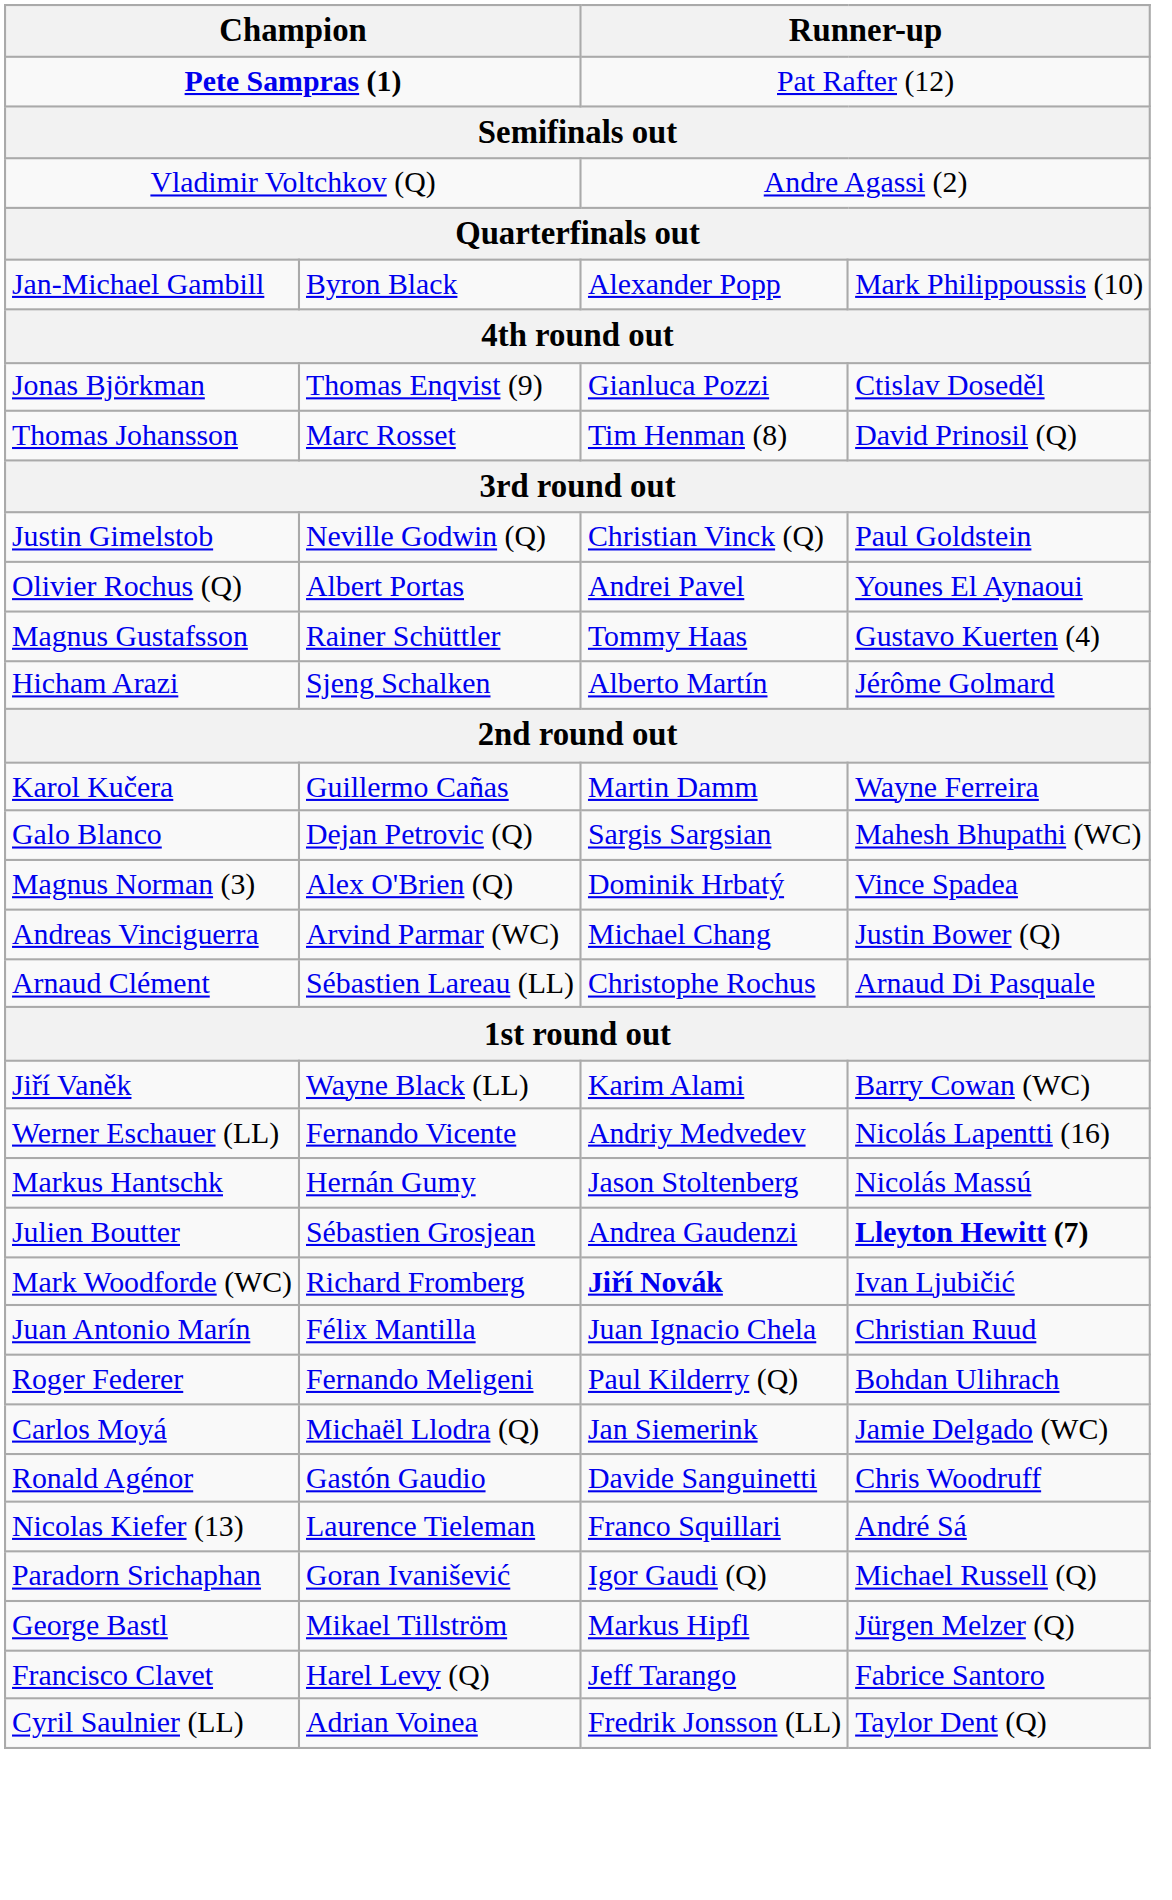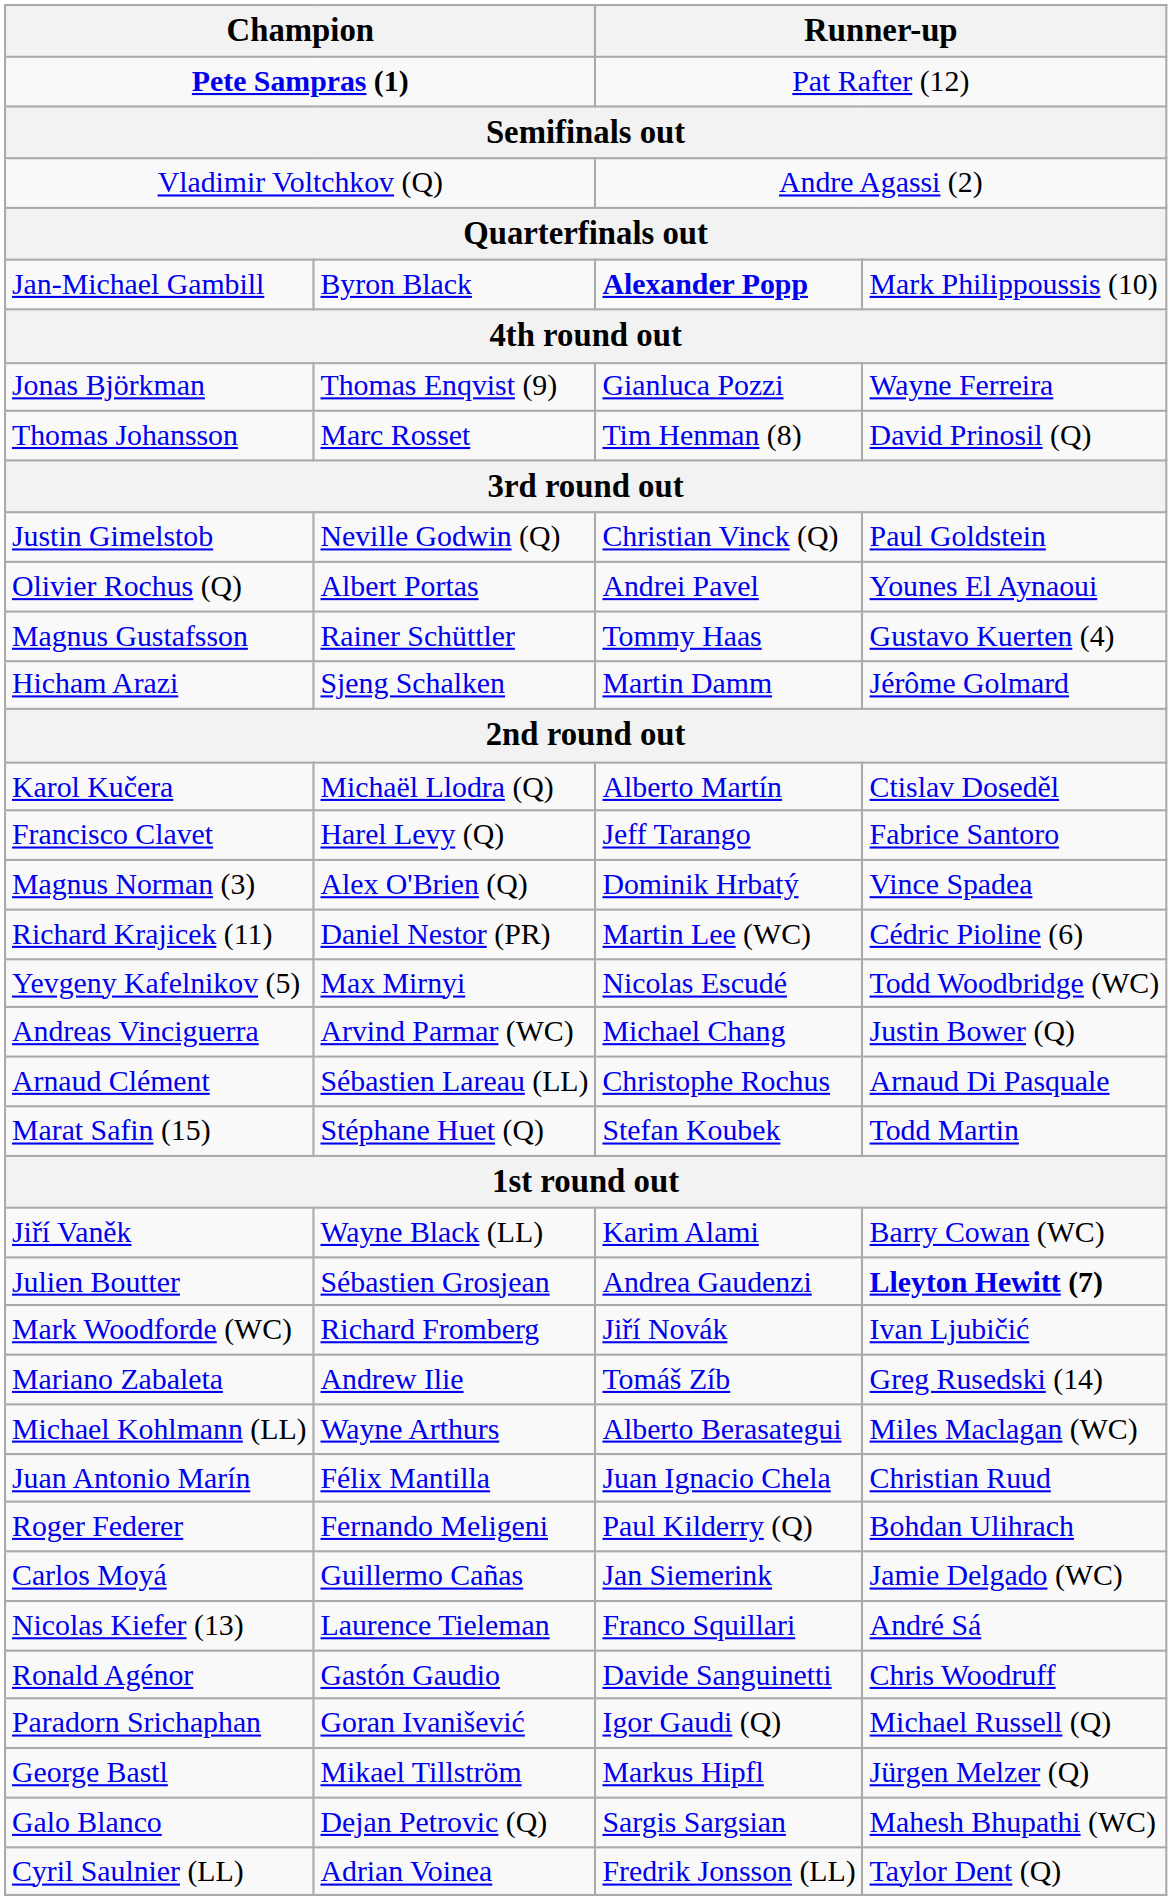 <table class="wikitable collapsible collapsed" style=font-size:90%>
 <tr style=font-size:110%>
 <th colspan=2><strong>Champion</strong></th>
 <th colspan=2>Runner-up</th>
 </tr>
 <tr align=center>
 <td colspan="2"> <strong><a href='#'>Pete Sampras</a> (1)</strong></td>
 <td colspan="2"> <a href='#'>Pat Rafter</a> (12)</td>
 </tr>
 <tr style=font-size:110%>
 <th colspan=4>Semifinals out</th>
 </tr>
 <tr align=center>
 <td colspan="2"> <a href='#'>Vladimir Voltchkov</a> (Q)</td>
 <td colspan="2"> <a href='#'>Andre Agassi</a> (2)</td>
 </tr>
 <tr style=font-size:110%>
 <th colspan=4>Quarterfinals out</th>
 </tr>
 <tr>
 <td> <a href='#'>Jan-Michael Gambill</a></td>
 <td> <a href='#'>Byron Black</a></td>
-<td> <a href='#'>Alexander Popp</a></td>
+<td><strong> <a href='#'>Alexander Popp</a></strong></td>
 <td> <a href='#'>Mark Philippoussis</a> (10)</td>
 </tr>
 <tr style=font-size:110%>
 <th colspan=4>4th round out</th>
 </tr>
 <tr>
 <td> <a href='#'>Jonas Björkman</a></td>
 <td> <a href='#'>Thomas Enqvist</a> (9)</td>
 <td> <a href='#'>Gianluca Pozzi</a></td>
-<td> <a href='#'>Ctislav Doseděl</a></td>
+<td> <a href='#'>Wayne Ferreira</a></td>
 </tr>
 <tr>
 <td> <a href='#'>Thomas Johansson</a></td>
 <td> <a href='#'>Marc Rosset</a></td>
 <td> <a href='#'>Tim Henman</a> (8)</td>
 <td> <a href='#'>David Prinosil</a> (Q)</td>
 </tr>
 <tr style=font-size:110%>
 <th colspan=4>3rd round out</th>
 </tr>
 <tr>
 <td> <a href='#'>Justin Gimelstob</a></td>
 <td> <a href='#'>Neville Godwin</a> (Q)</td>
 <td> <a href='#'>Christian Vinck</a> (Q)</td>
 <td> <a href='#'>Paul Goldstein</a></td>
 </tr>
 <tr>
 <td> <a href='#'>Olivier Rochus</a> (Q)</td>
 <td> <a href='#'>Albert Portas</a></td>
 <td> <a href='#'>Andrei Pavel</a></td>
 <td> <a href='#'>Younes El Aynaoui</a></td>
 </tr>
 <tr>
 <td> <a href='#'>Magnus Gustafsson</a></td>
 <td> <a href='#'>Rainer Schüttler</a></td>
 <td> <a href='#'>Tommy Haas</a></td>
 <td> <a href='#'>Gustavo Kuerten</a> (4)</td>
 </tr>
 <tr>
 <td> <a href='#'>Hicham Arazi</a></td>
 <td> <a href='#'>Sjeng Schalken</a></td>
-<td> <a href='#'>Alberto Martín</a></td>
+<td> <a href='#'>Martin Damm</a></td>
 <td> <a href='#'>Jérôme Golmard</a></td>
 </tr>
 <tr style=font-size:110%>
 <th colspan=4>2nd round out</th>
 </tr>
 <tr>
 <td> <a href='#'>Karol Kučera</a></td>
-<td> <a href='#'>Guillermo Cañas</a></td>
-<td> <a href='#'>Martin Damm</a></td>
-<td> <a href='#'>Wayne Ferreira</a></td>
+<td> <a href='#'>Michaël Llodra</a> (Q)</td>
+<td> <a href='#'>Alberto Martín</a></td>
+<td> <a href='#'>Ctislav Doseděl</a></td>
 </tr>
 <tr>
-<td> <a href='#'>Galo Blanco</a></td>
-<td> <a href='#'>Dejan Petrovic</a> (Q)</td>
-<td> <a href='#'>Sargis Sargsian</a></td>
-<td> <a href='#'>Mahesh Bhupathi</a> (WC)</td>
+<td> <a href='#'>Francisco Clavet</a></td>
+<td> <a href='#'>Harel Levy</a> (Q)</td>
+<td> <a href='#'>Jeff Tarango</a></td>
+<td> <a href='#'>Fabrice Santoro</a></td>
 </tr>
 <tr>
 <td> <a href='#'>Magnus Norman</a> (3)</td>
 <td> <a href='#'>Alex O'Brien</a> (Q)</td>
 <td> <a href='#'>Dominik Hrbatý</a></td>
 <td> <a href='#'>Vince Spadea</a></td>
+</tr>
+<tr>
+<td> <a href='#'>Richard Krajicek</a> (11)</td>
+<td> <a href='#'>Daniel Nestor</a> (PR)</td>
+<td> <a href='#'>Martin Lee</a> (WC)</td>
+<td> <a href='#'>Cédric Pioline</a> (6)</td>
+</tr>
+<tr>
+<td> <a href='#'>Yevgeny Kafelnikov</a> (5)</td>
+<td> <a href='#'>Max Mirnyi</a></td>
+<td> <a href='#'>Nicolas Escudé</a></td>
+<td> <a href='#'>Todd Woodbridge</a> (WC)</td>
 </tr>
 <tr>
 <td> <a href='#'>Andreas Vinciguerra</a></td>
 <td> <a href='#'>Arvind Parmar</a> (WC)</td>
 <td> <a href='#'>Michael Chang</a></td>
 <td> <a href='#'>Justin Bower</a> (Q)</td>
 </tr>
 <tr>
 <td> <a href='#'>Arnaud Clément</a></td>
 <td> <a href='#'>Sébastien Lareau</a> (LL)</td>
 <td> <a href='#'>Christophe Rochus</a></td>
 <td> <a href='#'>Arnaud Di Pasquale</a></td>
 </tr>
+<tr>
+<td> <a href='#'>Marat Safin</a> (15)</td>
+<td> <a href='#'>Stéphane Huet</a> (Q)</td>
+<td> <a href='#'>Stefan Koubek</a></td>
+<td> <a href='#'>Todd Martin</a></td>
+</tr>
 <tr style=font-size:110%>
 <th colspan=4>1st round out</th>
 </tr>
 <tr>
 <td> <a href='#'>Jiří Vaněk</a></td>
 <td> <a href='#'>Wayne Black</a> (LL)</td>
 <td> <a href='#'>Karim Alami</a></td>
 <td> <a href='#'>Barry Cowan</a> (WC)</td>
 </tr>
 <tr>
-<td> <a href='#'>Werner Eschauer</a> (LL)</td>
-<td> <a href='#'>Fernando Vicente</a></td>
-<td> <a href='#'>Andriy Medvedev</a></td>
-<td> <a href='#'>Nicolás Lapentti</a> (16)</td>
-</tr>
-<tr>
-<td> <a href='#'>Markus Hantschk</a></td>
-<td> <a href='#'>Hernán Gumy</a></td>
-<td> <a href='#'>Jason Stoltenberg</a></td>
-<td> <a href='#'>Nicolás Massú</a></td>
-</tr>
-<tr>
 <td> <a href='#'>Julien Boutter</a></td>
 <td> <a href='#'>Sébastien Grosjean</a></td>
 <td> <a href='#'>Andrea Gaudenzi</a></td>
 <td><strong> <a href='#'>Lleyton Hewitt</a> (7)</strong></td>
 </tr>
 <tr>
 <td> <a href='#'>Mark Woodforde</a> (WC)</td>
 <td> <a href='#'>Richard Fromberg</a></td>
-<td><strong> <a href='#'>Jiří Novák</a></strong></td>
+<td> <a href='#'>Jiří Novák</a></td>
 <td> <a href='#'>Ivan Ljubičić</a></td>
+</tr>
+<tr>
+<td> <a href='#'>Mariano Zabaleta</a></td>
+<td> <a href='#'>Andrew Ilie</a></td>
+<td> <a href='#'>Tomáš Zíb</a></td>
+<td> <a href='#'>Greg Rusedski</a> (14)</td>
+</tr>
+<tr>
+<td> <a href='#'>Michael Kohlmann</a> (LL)</td>
+<td> <a href='#'>Wayne Arthurs</a></td>
+<td> <a href='#'>Alberto Berasategui</a></td>
+<td> <a href='#'>Miles Maclagan</a> (WC)</td>
 </tr>
 <tr>
 <td> <a href='#'>Juan Antonio Marín</a></td>
 <td> <a href='#'>Félix Mantilla</a></td>
 <td> <a href='#'>Juan Ignacio Chela</a></td>
 <td> <a href='#'>Christian Ruud</a></td>
 </tr>
 <tr>
 <td> <a href='#'>Roger Federer</a></td>
 <td> <a href='#'>Fernando Meligeni</a></td>
 <td> <a href='#'>Paul Kilderry</a> (Q)</td>
 <td> <a href='#'>Bohdan Ulihrach</a></td>
 </tr>
 <tr>
 <td> <a href='#'>Carlos Moyá</a></td>
-<td> <a href='#'>Michaël Llodra</a> (Q)</td>
+<td> <a href='#'>Guillermo Cañas</a></td>
 <td> <a href='#'>Jan Siemerink</a></td>
 <td> <a href='#'>Jamie Delgado</a> (WC)</td>
+</tr>
+<tr>
+<td> <a href='#'>Nicolas Kiefer</a> (13)</td>
+<td> <a href='#'>Laurence Tieleman</a></td>
+<td> <a href='#'>Franco Squillari</a></td>
+<td> <a href='#'>André Sá</a></td>
 </tr>
 <tr>
 <td> <a href='#'>Ronald Agénor</a></td>
 <td> <a href='#'>Gastón Gaudio</a></td>
 <td> <a href='#'>Davide Sanguinetti</a></td>
 <td> <a href='#'>Chris Woodruff</a></td>
-</tr>
-<tr>
-<td> <a href='#'>Nicolas Kiefer</a> (13)</td>
-<td> <a href='#'>Laurence Tieleman</a></td>
-<td> <a href='#'>Franco Squillari</a></td>
-<td> <a href='#'>André Sá</a></td>
 </tr>
 <tr>
 <td> <a href='#'>Paradorn Srichaphan</a></td>
 <td> <a href='#'>Goran Ivanišević</a></td>
 <td> <a href='#'>Igor Gaudi</a> (Q)</td>
 <td> <a href='#'>Michael Russell</a> (Q)</td>
 </tr>
 <tr>
 <td> <a href='#'>George Bastl</a></td>
 <td> <a href='#'>Mikael Tillström</a></td>
 <td> <a href='#'>Markus Hipfl</a></td>
 <td> <a href='#'>Jürgen Melzer</a> (Q)</td>
 </tr>
 <tr>
-<td> <a href='#'>Francisco Clavet</a></td>
-<td> <a href='#'>Harel Levy</a> (Q)</td>
-<td> <a href='#'>Jeff Tarango</a></td>
-<td> <a href='#'>Fabrice Santoro</a></td>
+<td> <a href='#'>Galo Blanco</a></td>
+<td> <a href='#'>Dejan Petrovic</a> (Q)</td>
+<td> <a href='#'>Sargis Sargsian</a></td>
+<td> <a href='#'>Mahesh Bhupathi</a> (WC)</td>
 </tr>
 <tr>
 <td> <a href='#'>Cyril Saulnier</a> (LL)</td>
 <td> <a href='#'>Adrian Voinea</a></td>
 <td> <a href='#'>Fredrik Jonsson</a> (LL)</td>
 <td> <a href='#'>Taylor Dent</a> (Q)</td>
 </tr>
 </table>
